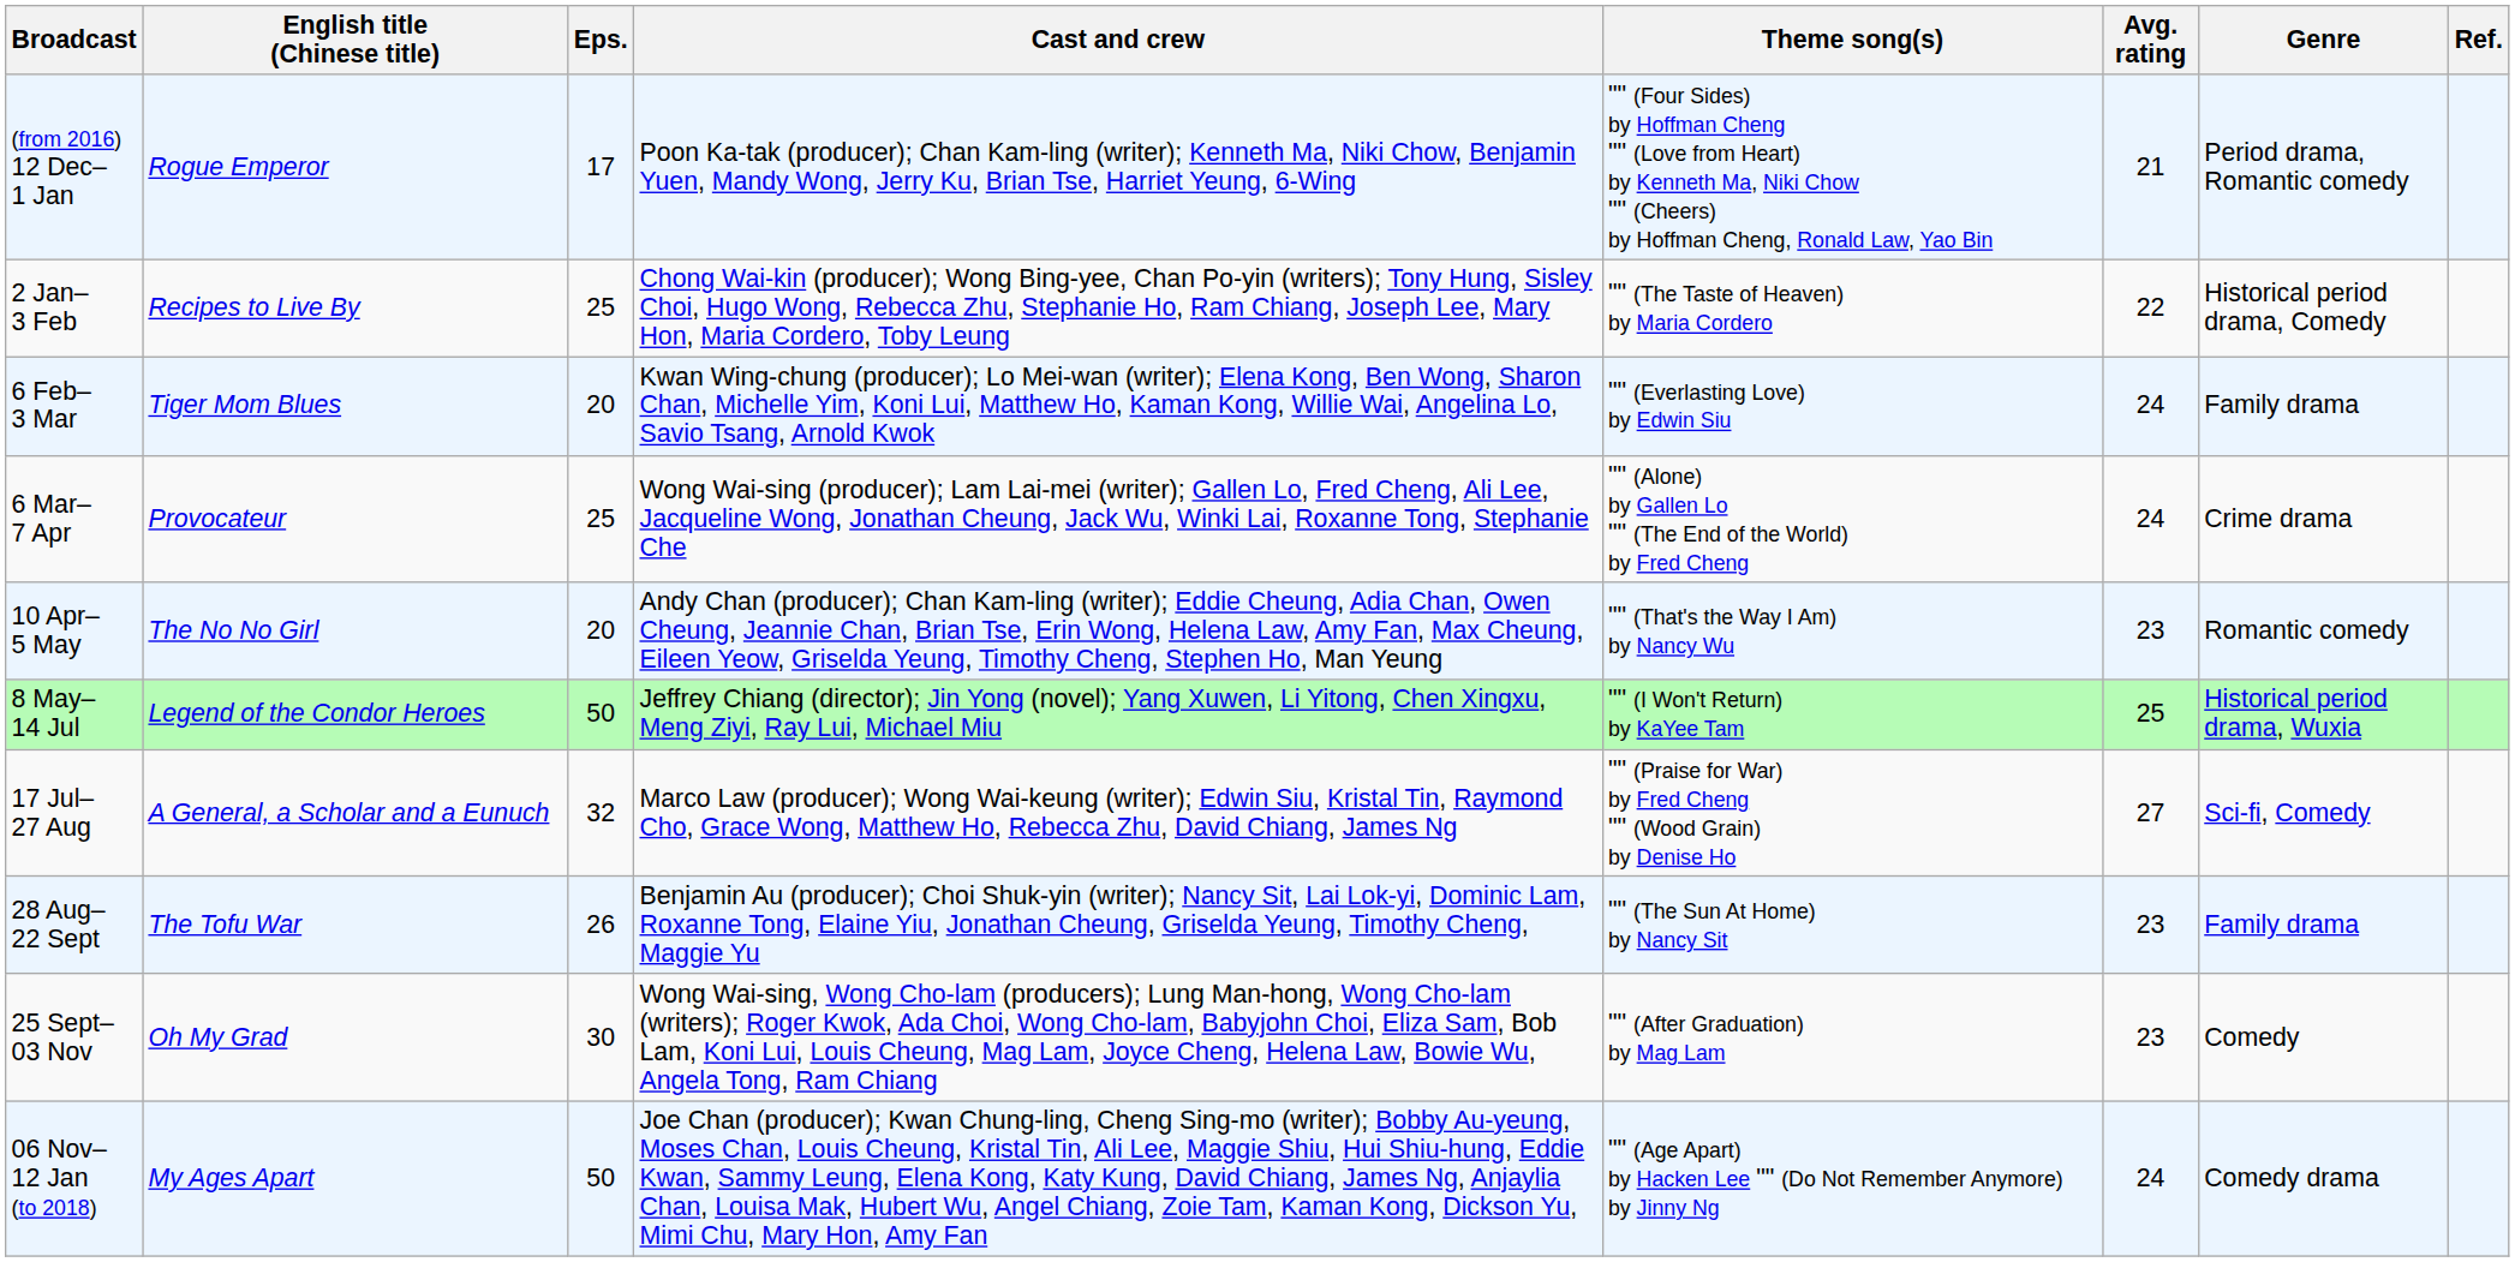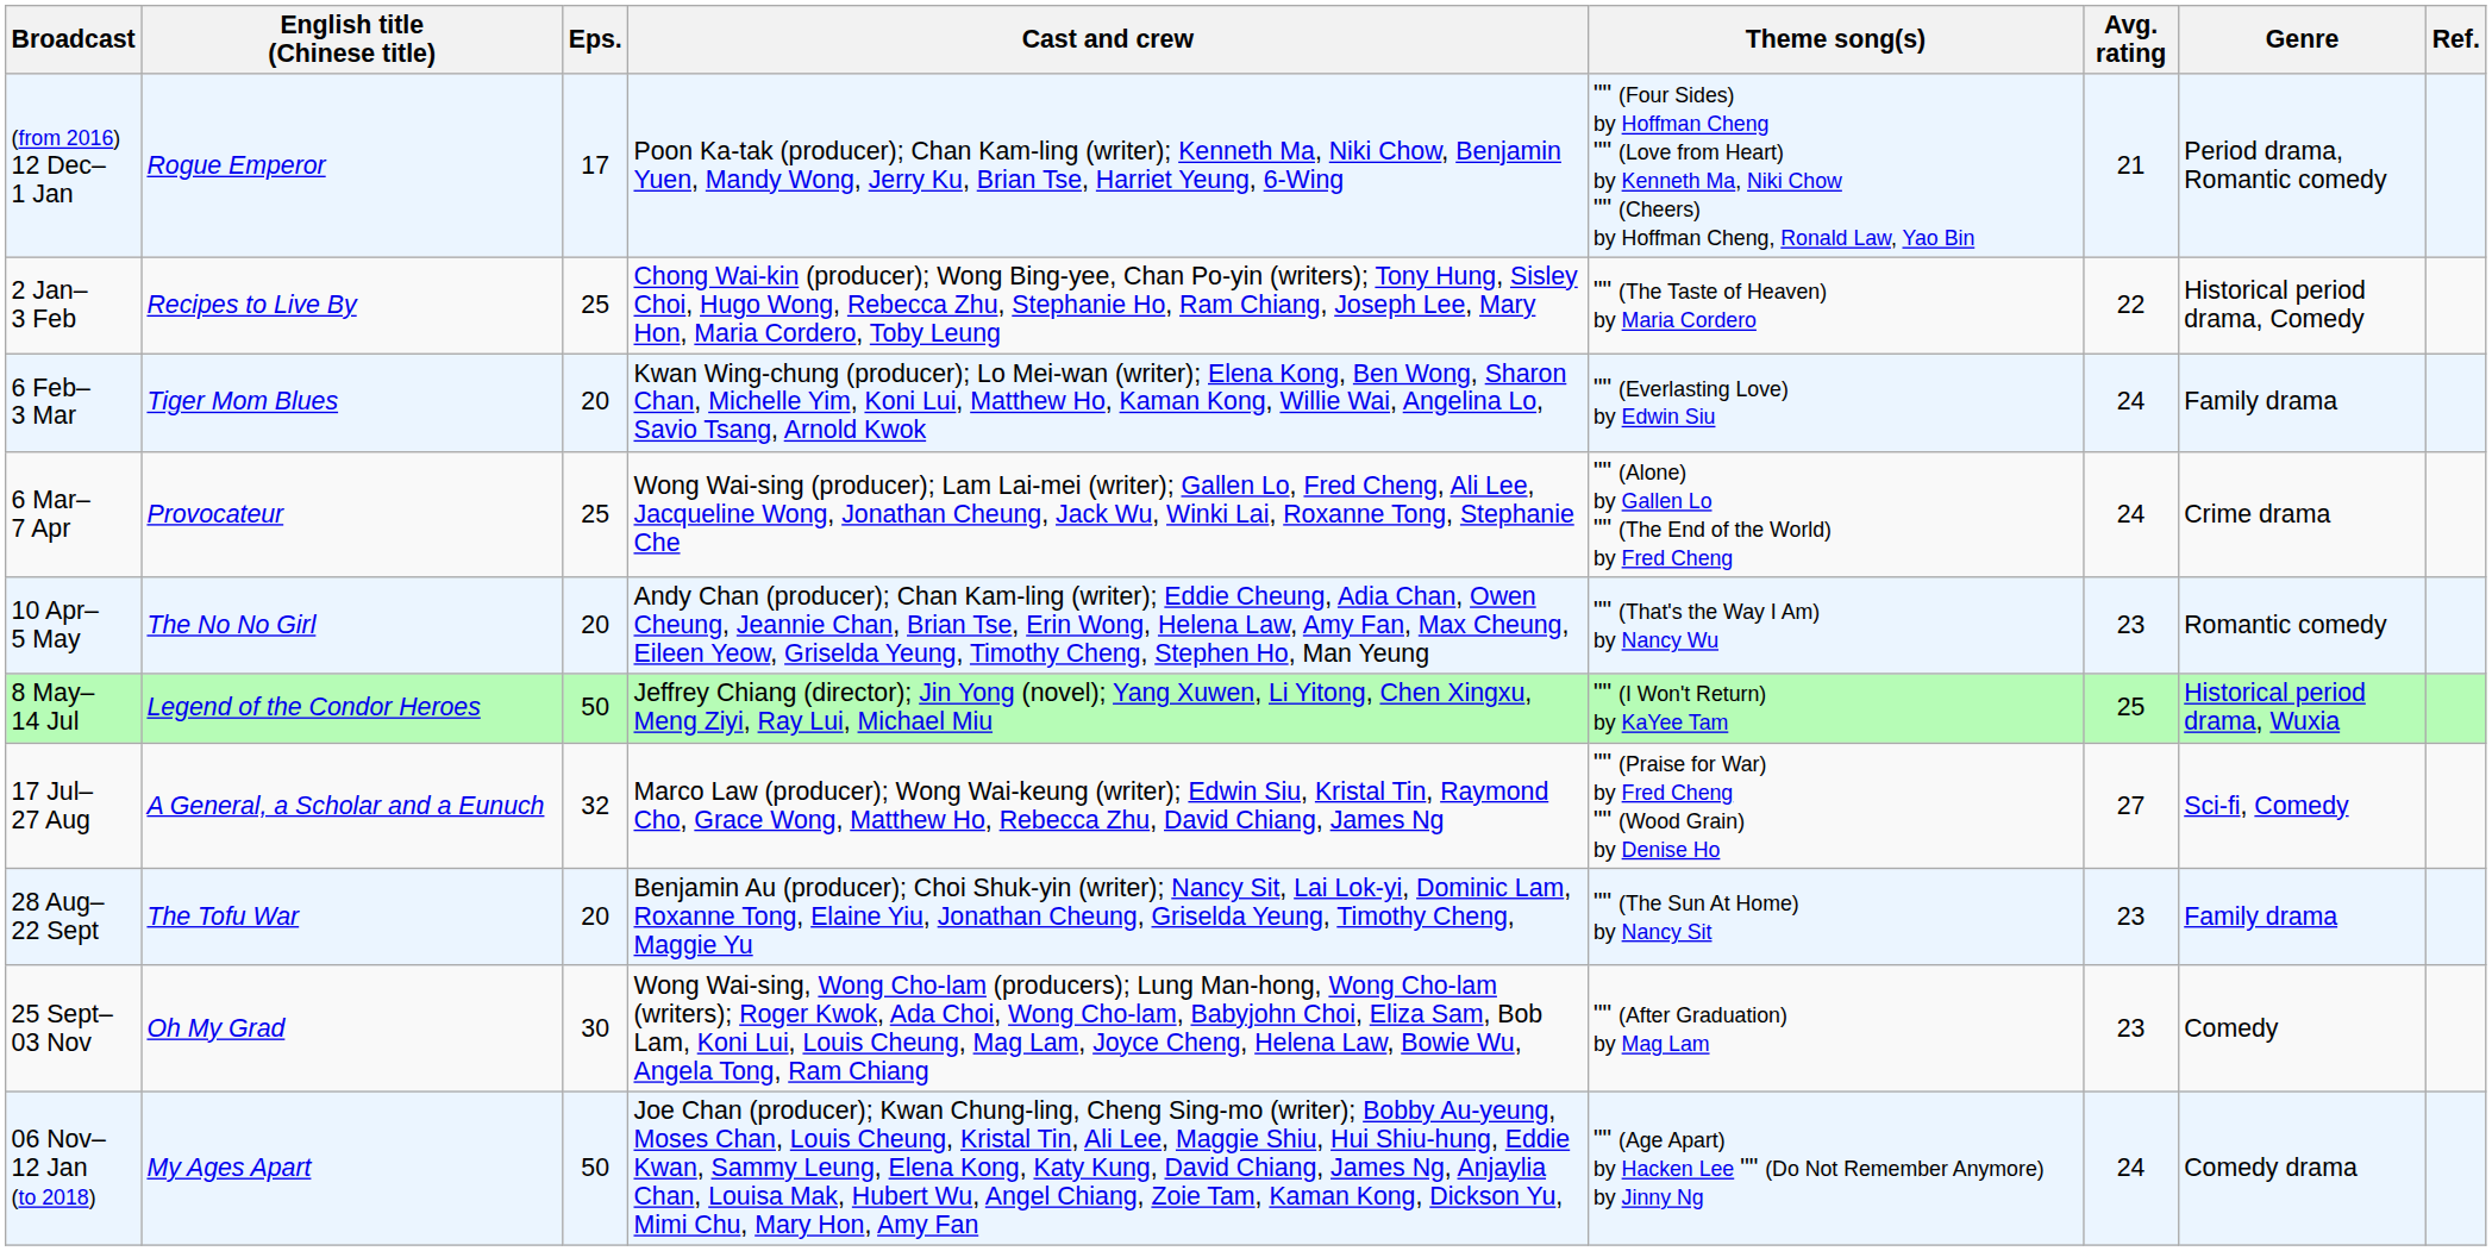 <table class="wikitable sortable">
 <tr>
 <th>Broadcast</th>
 <th style="width:17%;">English title <br> (Chinese title)</th>
 <th>Eps.</th>
 <th>Cast and crew</th>
 <th style="width:20%;">Theme song(s)</th>
 <th>Avg. rating</th>
 <th style="width:10%;">Genre</th>
 <th>Ref.</th>
 </tr>
 <tr style="background:#ebf5ff;">
 <td><small>(<a href='#'>from 2016</a>)</small><br>12 Dec–<br>1 Jan</td>
 <td><em><a href='#'>Rogue Emperor</a></em><br></td>
 <td style="text-align:center;">17</td>
 <td>Poon Ka-tak (producer); Chan Kam-ling (writer); <a href='#'>Kenneth Ma</a>, <a href='#'>Niki Chow</a>, <a href='#'>Benjamin Yuen</a>, <a href='#'>Mandy Wong</a>, <a href='#'>Jerry Ku</a>, <a href='#'>Brian Tse</a>, <a href='#'>Harriet Yeung</a>, <a href='#'>6-Wing</a></td>
 <td>"" <small>(Four Sides)</small><br><small>by <a href='#'>Hoffman Cheng</a></small><br>"" <small>(Love from Heart)</small><br><small>by <a href='#'>Kenneth Ma</a>, <a href='#'>Niki Chow</a></small><br>"" <small>(Cheers)</small><br><small>by Hoffman Cheng, <a href='#'>Ronald Law</a>, <a href='#'>Yao Bin</a></small></td>
 <td style="text-align:center;">21</td>
 <td>Period drama, Romantic comedy</td>
 <td style="text-align:center;"></td>
 </tr>
 <tr>
 <td>2 Jan–<br>3 Feb</td>
 <td><em><a href='#'>Recipes to Live By</a></em><br></td>
 <td style="text-align:center;">25</td>
 <td><a href='#'>Chong Wai-kin</a> (producer); Wong Bing-yee, Chan Po-yin (writers); <a href='#'>Tony Hung</a>, <a href='#'>Sisley Choi</a>, <a href='#'>Hugo Wong</a>, <a href='#'>Rebecca Zhu</a>, <a href='#'>Stephanie Ho</a>, <a href='#'>Ram Chiang</a>, <a href='#'>Joseph Lee</a>, <a href='#'>Mary Hon</a>, <a href='#'>Maria Cordero</a>, <a href='#'>Toby Leung</a></td>
 <td>"" <small>(The Taste of Heaven)</small><br><small>by <a href='#'>Maria Cordero</a></small></td>
 <td style="text-align:center;">22</td>
 <td>Historical period drama, Comedy</td>
 <td style="text-align:center;"></td>
 </tr>
 <tr style="background:#ebf5ff;">
 <td>6 Feb–<br>3 Mar</td>
 <td><em><a href='#'>Tiger Mom Blues</a></em><br></td>
 <td style="text-align:center;">20</td>
 <td>Kwan Wing-chung (producer); Lo Mei-wan (writer); <a href='#'>Elena Kong</a>, <a href='#'>Ben Wong</a>, <a href='#'>Sharon Chan</a>, <a href='#'>Michelle Yim</a>, <a href='#'>Koni Lui</a>, <a href='#'>Matthew Ho</a>, <a href='#'>Kaman Kong</a>, <a href='#'>Willie Wai</a>, <a href='#'>Angelina Lo</a>, <a href='#'>Savio Tsang</a>, <a href='#'>Arnold Kwok</a></td>
 <td>"" <small>(Everlasting Love)</small><br><small>by <a href='#'>Edwin Siu</a></small></td>
 <td style="text-align:center;">24</td>
 <td>Family drama</td>
 <td style="text-align:center;"></td>
 </tr>
 <tr>
 <td>6 Mar–<br>7 Apr</td>
 <td><em><a href='#'>Provocateur</a></em><br></td>
 <td style="text-align:center;">25</td>
 <td>Wong Wai-sing (producer); Lam Lai-mei (writer); <a href='#'>Gallen Lo</a>, <a href='#'>Fred Cheng</a>, <a href='#'>Ali Lee</a>, <a href='#'>Jacqueline Wong</a>, <a href='#'>Jonathan Cheung</a>, <a href='#'>Jack Wu</a>, <a href='#'>Winki Lai</a>, <a href='#'>Roxanne Tong</a>, <a href='#'>Stephanie Che</a></td>
 <td>"" <small>(Alone)</small><br><small>by <a href='#'>Gallen Lo</a></small><br>"" <small>(The End of the World)</small><br><small>by <a href='#'>Fred Cheng</a></small></td>
 <td style="text-align:center;">24</td>
 <td>Crime drama</td>
 <td style="text-align:center;"></td>
 </tr>
 <tr style="background:#ebf5ff;">
 <td>10 Apr–<br>5 May</td>
 <td><em><a href='#'>The No No Girl</a></em><br></td>
 <td style="text-align:center;">20</td>
 <td>Andy Chan (producer); Chan Kam-ling (writer); <a href='#'>Eddie Cheung</a>, <a href='#'>Adia Chan</a>, <a href='#'>Owen Cheung</a>, <a href='#'>Jeannie Chan</a>, <a href='#'>Brian Tse</a>, <a href='#'>Erin Wong</a>, <a href='#'>Helena Law</a>, <a href='#'>Amy Fan</a>, <a href='#'>Max Cheung</a>, <a href='#'>Eileen Yeow</a>, <a href='#'>Griselda Yeung</a>, <a href='#'>Timothy Cheng</a>, <a href='#'>Stephen Ho</a>, Man Yeung</td>
 <td>"" <small>(That's the Way I Am)</small><br><small>by <a href='#'>Nancy Wu</a></small></td>
 <td style="text-align:center;">23</td>
 <td>Romantic comedy</td>
 <td style="text-align:center;"></td>
 </tr>
 <tr style="background:#b6fcb6;">
 <td>8 May–<br>14 Jul</td>
 <td><em><a href='#'>Legend of the Condor Heroes</a></em><br></td>
 <td style="text-align:center;">50</td>
 <td>Jeffrey Chiang (director); <a href='#'>Jin Yong</a> (novel); <a href='#'>Yang Xuwen</a>, <a href='#'>Li Yitong</a>, <a href='#'>Chen Xingxu</a>, <a href='#'>Meng Ziyi</a>, <a href='#'>Ray Lui</a>, <a href='#'>Michael Miu</a></td>
 <td>"" <small> (I Won't Return) </small><br><small>by <a href='#'>KaYee Tam</a></small></td>
 <td style="text-align:center;">25</td>
 <td><a href='#'>Historical period drama</a>, <a href='#'>Wuxia</a></td>
 <td style="text-align:center;"></td>
 </tr>
 <tr>
 <td>17 Jul–<br>27 Aug</td>
 <td><em><a href='#'>A General, a Scholar and a Eunuch</a></em><br></td>
 <td style ="text-align:center;">32</td>
 <td>Marco Law (producer); Wong Wai-keung (writer); <a href='#'>Edwin Siu</a>, <a href='#'>Kristal Tin</a>, <a href='#'>Raymond Cho</a>, <a href='#'>Grace Wong</a>, <a href='#'>Matthew Ho</a>, <a href='#'>Rebecca Zhu</a>, <a href='#'>David Chiang</a>, <a href='#'>James Ng</a></td>
 <td>"" <small> (Praise for War) </small><br><small>by <a href='#'>Fred Cheng</a></small><br>"" <small> (Wood Grain) </small><br><small>by <a href='#'>Denise Ho</a></small></td>
 <td style="text-align:center;">27</td>
 <td><a href='#'>Sci-fi</a>, <a href='#'>Comedy</a></td>
 <td style="text-align:center;"></td>
 </tr>
 <tr style="background:#ebf5ff;">
 <td>28 Aug–<br>22 Sept</td>
 <td><em><a href='#'>The Tofu War</a></em><br></td>
-<td style ="text-align:center;">26</td>
+<td style ="text-align:center;">20</td>
 <td>Benjamin Au (producer); Choi Shuk-yin (writer); <a href='#'>Nancy Sit</a>, <a href='#'>Lai Lok-yi</a>, <a href='#'>Dominic Lam</a>, <a href='#'>Roxanne Tong</a>, <a href='#'>Elaine Yiu</a>, <a href='#'>Jonathan Cheung</a>, <a href='#'>Griselda Yeung</a>, <a href='#'>Timothy Cheng</a>, <a href='#'>Maggie Yu</a></td>
 <td>"" <small> (The Sun At Home) </small><br><small>by <a href='#'>Nancy Sit</a></small></td>
 <td style="text-align:center;">23</td>
 <td><a href='#'>Family drama</a></td>
 <td style="text-align:center;"></td>
 </tr>
 <tr>
 <td>25 Sept–<br>03 Nov</td>
 <td><em><a href='#'>Oh My Grad</a></em><br></td>
 <td style ="text-align:center;">30</td>
 <td>Wong Wai-sing, <a href='#'>Wong Cho-lam</a> (producers); Lung Man-hong, <a href='#'>Wong Cho-lam</a> (writers); <a href='#'>Roger Kwok</a>, <a href='#'>Ada Choi</a>, <a href='#'>Wong Cho-lam</a>, <a href='#'>Babyjohn Choi</a>, <a href='#'>Eliza Sam</a>, Bob Lam, <a href='#'>Koni Lui</a>, <a href='#'>Louis Cheung</a>, <a href='#'>Mag Lam</a>, <a href='#'>Joyce Cheng</a>, <a href='#'>Helena Law</a>, <a href='#'>Bowie Wu</a>, <a href='#'>Angela Tong</a>, <a href='#'>Ram Chiang</a></td>
 <td>"" <small> (After Graduation) </small><br><small>by <a href='#'>Mag Lam</a></small></td>
 <td style="text-align:center;">23</td>
 <td>Comedy</td>
 <td style="text-align:center;"></td>
 </tr>
 <tr style="background:#ebf5ff;">
 <td>06 Nov–<br>12 Jan<br><small>(<a href='#'>to 2018</a>)</small></td>
 <td><em><a href='#'>My Ages Apart</a></em><br></td>
 <td style ="text-align:center;">50</td>
 <td>Joe Chan (producer); Kwan Chung-ling, Cheng Sing-mo (writer); <a href='#'>Bobby Au-yeung</a>, <a href='#'>Moses Chan</a>, <a href='#'>Louis Cheung</a>, <a href='#'>Kristal Tin</a>, <a href='#'>Ali Lee</a>, <a href='#'>Maggie Shiu</a>, <a href='#'>Hui Shiu-hung</a>, <a href='#'>Eddie Kwan</a>, <a href='#'>Sammy Leung</a>, <a href='#'>Elena Kong</a>, <a href='#'>Katy Kung</a>, <a href='#'>David Chiang</a>, <a href='#'>James Ng</a>, <a href='#'>Anjaylia Chan</a>, <a href='#'>Louisa Mak</a>, <a href='#'>Hubert Wu</a>, <a href='#'>Angel Chiang</a>, <a href='#'>Zoie Tam</a>, <a href='#'>Kaman Kong</a>, <a href='#'>Dickson Yu</a>, <a href='#'>Mimi Chu</a>, <a href='#'>Mary Hon</a>, <a href='#'>Amy Fan</a></td>
 <td>"" <small> (Age Apart) </small><br><small>by <a href='#'>Hacken Lee</a> </small>"" <small> (Do Not Remember Anymore) </small><br><small>by <a href='#'>Jinny Ng</a> </small></td>
 <td style="text-align:center;">24</td>
 <td>Comedy drama</td>
 <td style="text-align:center;"></td>
 </tr>
 </table>
